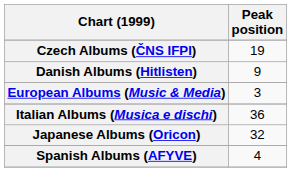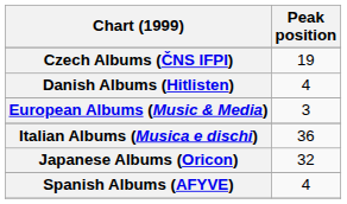 <table class="wikitable sortable plainrowheaders" style="text-align:center">
 <tr>
 <th scope="col">Chart (1999)</th>
 <th scope="col">Peak<br>position</th>
 </tr>
 <tr>
 </tr>
 <tr>
 </tr>
 <tr>
 </tr>
 <tr>
 </tr>
 <tr>
 </tr>
 <tr>
 <th scope="row">Czech Albums (<a href='#'>ČNS IFPI</a>)</th>
 <td>19</td>
 </tr>
 <tr>
 <th scope="row">Danish Albums (<a href='#'>Hitlisten</a>)</th>
-<td>9</td>
+<td>4</td>
 </tr>
 <tr>
 </tr>
 <tr>
 <th scope="row"><a href='#'>European Albums</a> (<em><a href='#'>Music & Media</a></em>)</th>
 <td>3</td>
 </tr>
 <tr>
 </tr>
 <tr>
 </tr>
 <tr>
 </tr>
 <tr>
 </tr>
 <tr>
 <th scope="row">Italian Albums (<em><a href='#'>Musica e dischi</a></em>)</th>
 <td>36</td>
 </tr>
 <tr>
 <th scope="row">Japanese Albums (<a href='#'>Oricon</a>)</th>
 <td>32</td>
 </tr>
 <tr>
 </tr>
 <tr>
 </tr>
 <tr>
 <th scope="row">Spanish Albums (<a href='#'>AFYVE</a>)</th>
 <td>4</td>
 </tr>
 <tr>
 </tr>
 <tr>
 </tr>
 <tr>
 </tr>
 <tr>
 </tr>
 </table>
